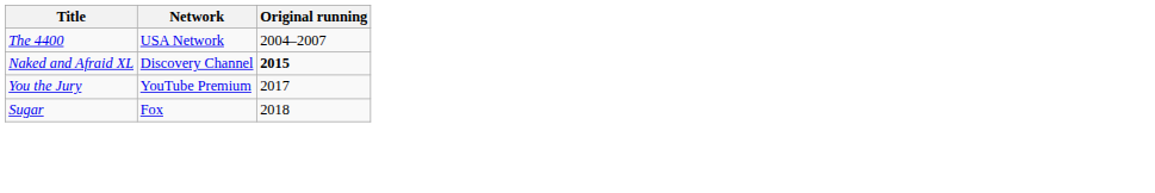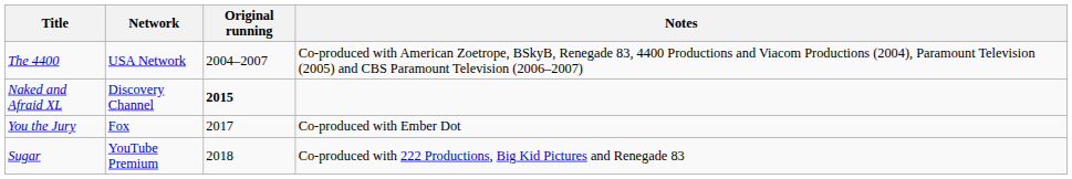 <table class="wikitable sortable">
 <tr>
 <th>Title</th>
 <th>Network</th>
 <th>Original running</th>
+<th>Notes</th>
 </tr>
 <tr>
 <td><em><a href='#'>The 4400</a></em></td>
 <td><a href='#'>USA Network</a></td>
 <td>2004–2007</td>
+<td>Co-produced with American Zoetrope, BSkyB, Renegade 83, 4400 Productions and Viacom Productions (2004), Paramount Television (2005) and CBS Paramount Television (2006–2007)</td>
 </tr>
 <tr>
 <td><em><a href='#'>Naked and Afraid XL</a></em></td>
 <td><a href='#'>Discovery Channel</a></td>
 <td><strong>2015</strong></td>
+<td></td>
 </tr>
 <tr>
 <td><em><a href='#'>You the Jury</a></em></td>
-<td><a href='#'>YouTube Premium</a></td>
+<td><a href='#'>Fox</a></td>
 <td>2017</td>
+<td>Co-produced with Ember Dot</td>
 </tr>
 <tr>
 <td><em><a href='#'>Sugar</a></em></td>
-<td><a href='#'>Fox</a></td>
+<td><a href='#'>YouTube Premium</a></td>
 <td>2018</td>
+<td>Co-produced with <a href='#'>222 Productions</a>, <a href='#'>Big Kid Pictures</a> and Renegade 83</td>
 </tr>
 </table>
